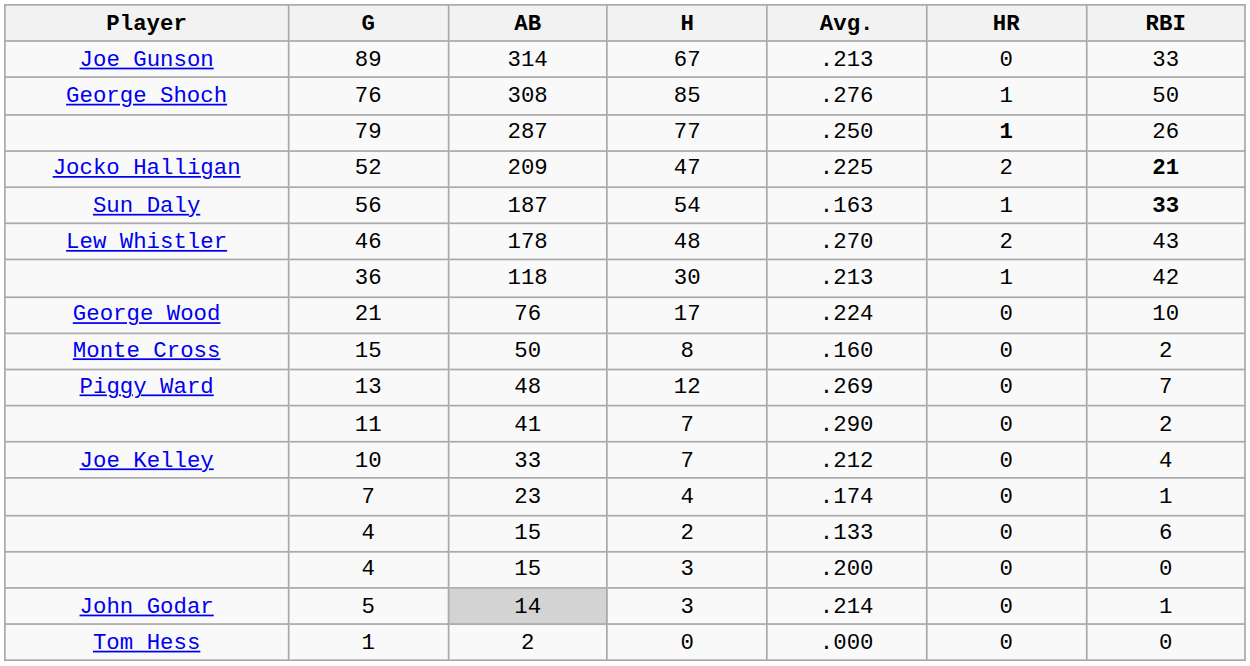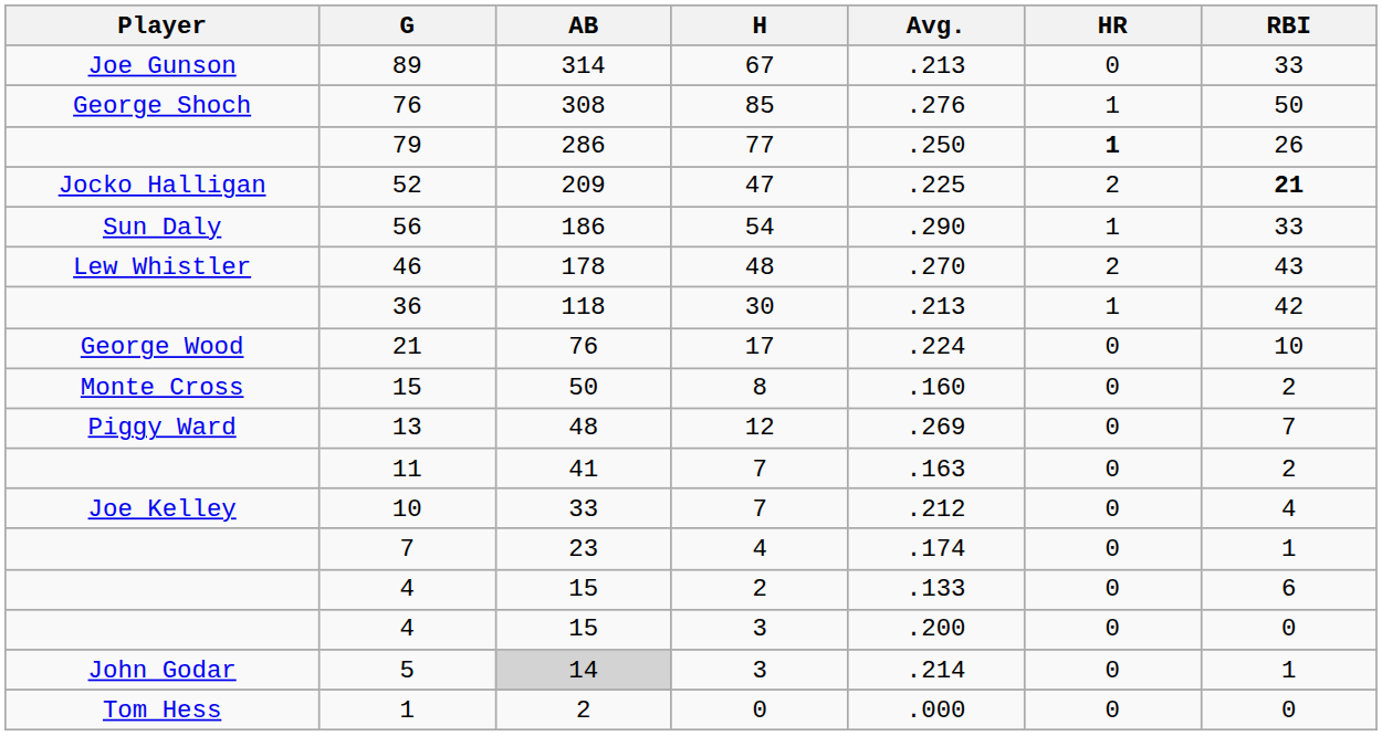 <table class="wikitable sortable">
 <tr>
 <th bgcolor="#DDDDFF" width="16%">Player</th>
 <th bgcolor="#DDDDFF" width="9%">G</th>
 <th bgcolor="#DDDDFF" width="9%">AB</th>
 <th bgcolor="#DDDDFF" width="9%">H</th>
 <th bgcolor="#DDDDFF" width="9%">Avg.</th>
 <th bgcolor="#DDDDFF" width="9%">HR</th>
 <th bgcolor="#DDDDFF" width="9%">RBI</th>
 </tr>
 <tr align="center">
 <td><a href='#'>Joe Gunson</a></td>
 <td>89</td>
 <td>314</td>
 <td>67</td>
 <td>.213</td>
 <td>0</td>
 <td>33</td>
 </tr>
 <tr align=center>
 <td><a href='#'>George Shoch</a></td>
 <td>76</td>
 <td>308</td>
 <td>85</td>
 <td>.276</td>
 <td>1</td>
 <td>50</td>
 </tr>
 <tr align=center>
 <td></td>
 <td>79</td>
-<td>287</td>
+<td>286</td>
 <td>77</td>
 <td>.250</td>
 <td><strong>1</strong></td>
 <td>26</td>
 </tr>
 <tr align="center">
 <td><a href='#'>Jocko Halligan</a></td>
 <td>52</td>
 <td>209</td>
 <td>47</td>
 <td>.225</td>
 <td>2</td>
 <td><strong>21</strong></td>
 </tr>
 <tr align=center>
 <td><a href='#'>Sun Daly</a></td>
 <td>56</td>
-<td>187</td>
+<td>186</td>
 <td>54</td>
-<td>.163</td>
+<td>.290</td>
 <td>1</td>
-<td><strong>33</strong></td>
+<td>33</td>
 </tr>
 <tr align=center>
 <td><a href='#'>Lew Whistler</a></td>
 <td>46</td>
 <td>178</td>
 <td>48</td>
 <td>.270</td>
 <td>2</td>
 <td>43</td>
 </tr>
 <tr align=center>
 <td></td>
 <td>36</td>
 <td>118</td>
 <td>30</td>
 <td>.213</td>
 <td>1</td>
 <td>42</td>
 </tr>
 <tr align="center">
 <td><a href='#'>George Wood</a></td>
 <td>21</td>
 <td>76</td>
 <td>17</td>
 <td>.224</td>
 <td>0</td>
 <td>10</td>
 </tr>
 <tr align=center>
 <td><a href='#'>Monte Cross</a></td>
 <td>15</td>
 <td>50</td>
 <td>8</td>
 <td>.160</td>
 <td>0</td>
 <td>2</td>
 </tr>
 <tr align=center>
 <td><a href='#'>Piggy Ward</a></td>
 <td>13</td>
 <td>48</td>
 <td>12</td>
 <td>.269</td>
 <td>0</td>
 <td>7</td>
 </tr>
 <tr align=center>
 <td></td>
 <td>11</td>
 <td>41</td>
 <td>7</td>
-<td>.290</td>
+<td>.163</td>
 <td>0</td>
 <td>2</td>
 </tr>
 <tr align="center">
 <td><a href='#'>Joe Kelley</a></td>
 <td>10</td>
 <td>33</td>
 <td>7</td>
 <td>.212</td>
 <td>0</td>
 <td>4</td>
 </tr>
 <tr align=center>
 <td></td>
 <td>7</td>
 <td>23</td>
 <td>4</td>
 <td>.174</td>
 <td>0</td>
 <td>1</td>
 </tr>
 <tr align="center">
 <td></td>
 <td>4</td>
 <td>15</td>
 <td>2</td>
 <td>.133</td>
 <td>0</td>
 <td>6</td>
 </tr>
 <tr align="center">
 <td></td>
 <td>4</td>
 <td>15</td>
 <td>3</td>
 <td>.200</td>
 <td>0</td>
 <td>0</td>
 </tr>
 <tr align="center">
 <td><a href='#'>John Godar</a></td>
 <td>5</td>
 <td style="background: lightgrey;">14</td>
 <td>3</td>
 <td>.214</td>
 <td>0</td>
 <td>1</td>
 </tr>
 <tr align=center>
 <td><a href='#'>Tom Hess</a></td>
 <td>1</td>
 <td>2</td>
 <td>0</td>
 <td>.000</td>
 <td>0</td>
 <td>0</td>
 </tr>
 </table>
